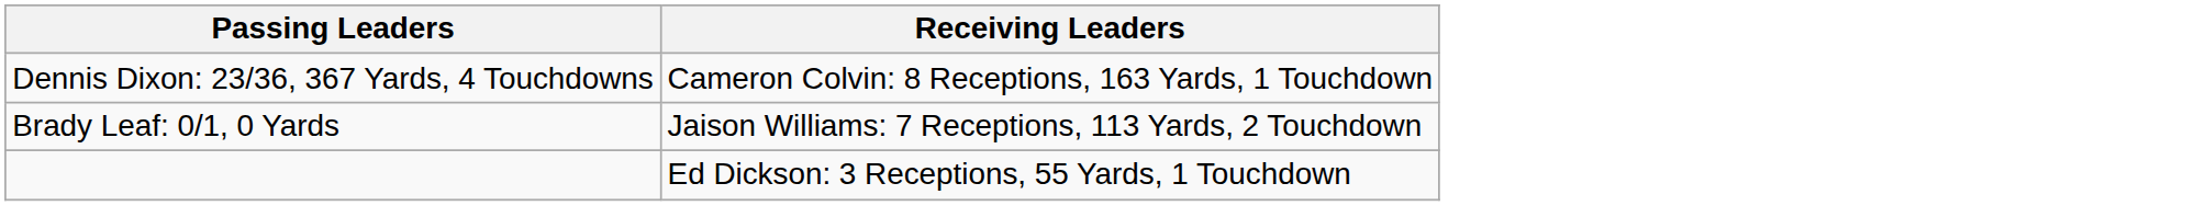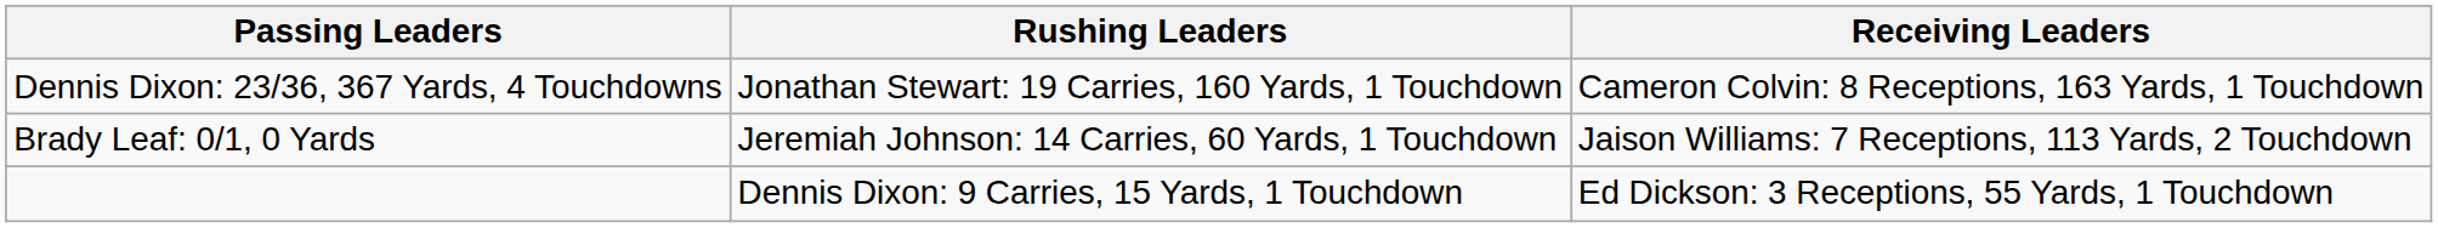 <table class="wikitable">
 <tr>
 <th>Passing Leaders</th>
+<th>Rushing Leaders</th>
 <th>Receiving Leaders</th>
 </tr>
 <tr>
 <td>Dennis Dixon: 23/36, 367 Yards, 4 Touchdowns</td>
+<td>Jonathan Stewart: 19 Carries, 160 Yards, 1 Touchdown</td>
 <td>Cameron Colvin: 8 Receptions, 163 Yards, 1 Touchdown</td>
 </tr>
 <tr>
 <td>Brady Leaf: 0/1, 0 Yards</td>
+<td>Jeremiah Johnson: 14 Carries, 60 Yards, 1 Touchdown</td>
 <td>Jaison Williams: 7 Receptions, 113 Yards, 2 Touchdown</td>
 </tr>
 <tr>
 <td></td>
+<td>Dennis Dixon: 9 Carries, 15 Yards, 1 Touchdown</td>
 <td>Ed Dickson: 3 Receptions, 55 Yards, 1 Touchdown</td>
 </tr>
 </table>
